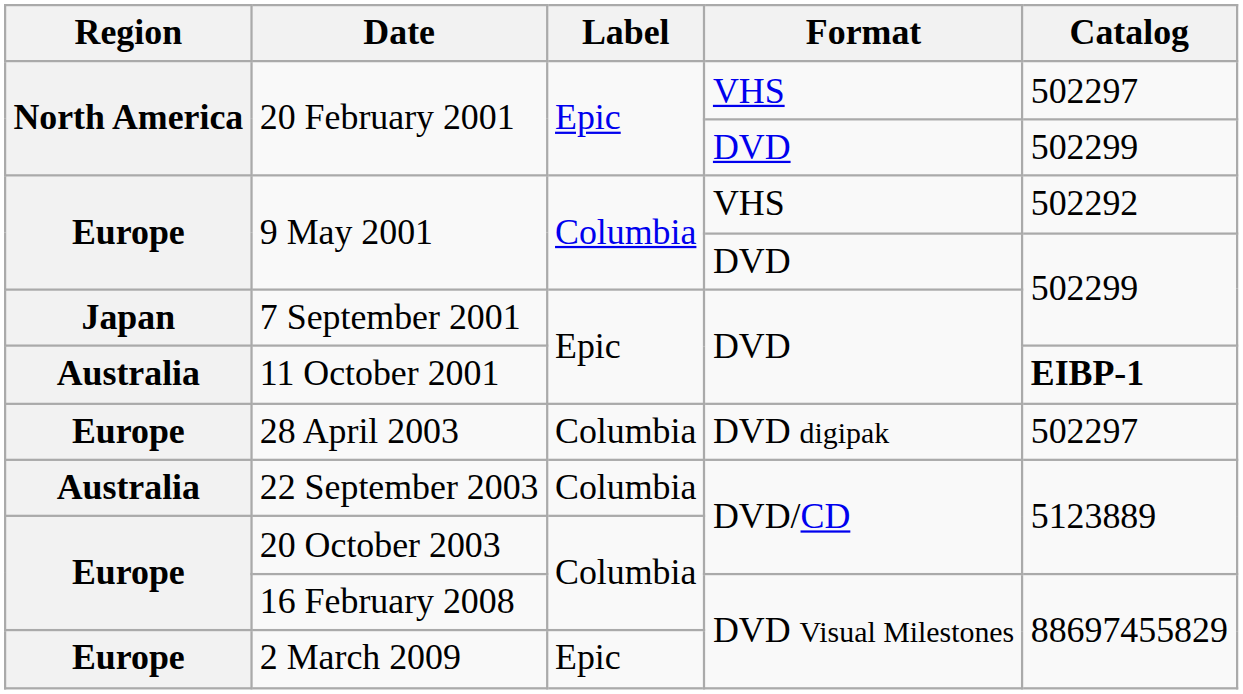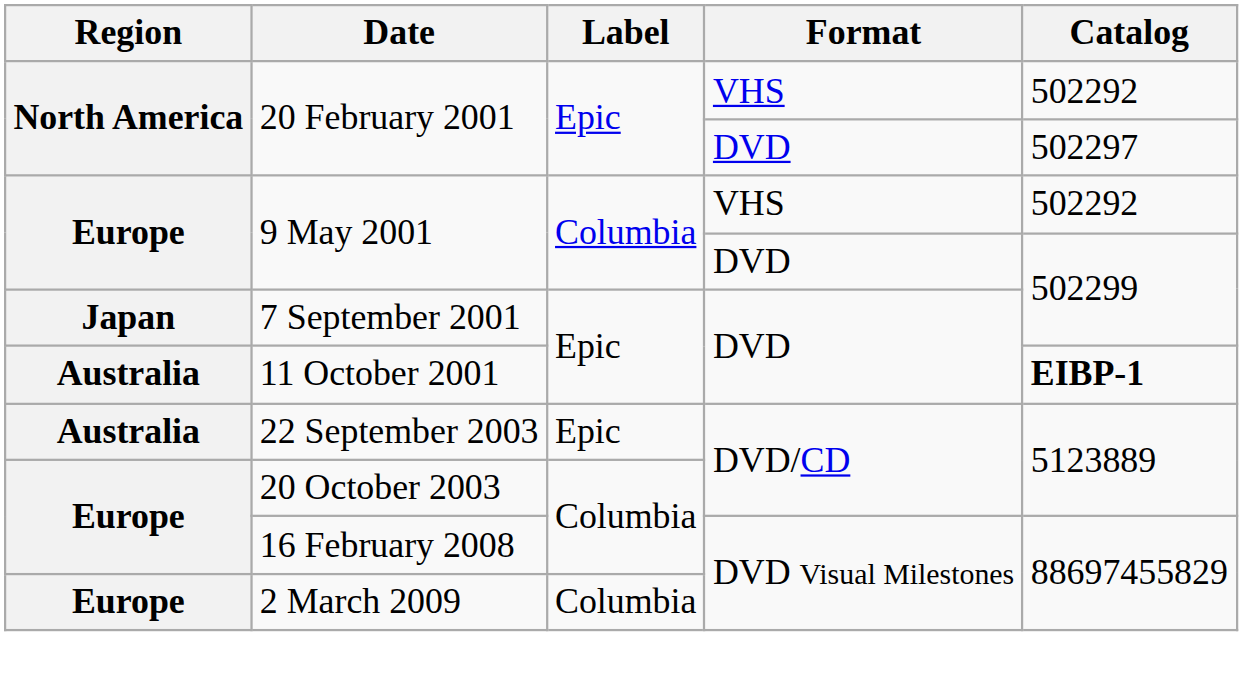 <table class="wikitable plainrowheaders">
 <tr>
 <th>Region</th>
 <th>Date</th>
 <th>Label</th>
 <th>Format</th>
 <th>Catalog</th>
 </tr>
 <tr>
 <th scope="row" rowspan="2">North America</th>
 <td rowspan="2">20 February 2001</td>
 <td rowspan="2"><a href='#'>Epic</a></td>
 <td><a href='#'>VHS</a></td>
-<td>502297</td>
+<td>502292</td>
 </tr>
 <tr>
 <td><a href='#'>DVD</a></td>
-<td>502299</td>
+<td>502297</td>
 </tr>
 <tr>
 <th scope="row" rowspan="2">Europe</th>
 <td rowspan="2">9 May 2001</td>
 <td rowspan="2"><a href='#'>Columbia</a></td>
 <td>VHS</td>
 <td>502292</td>
 </tr>
 <tr>
 <td>DVD</td>
 <td rowspan="2">502299</td>
 </tr>
 <tr>
 <th scope="row">Japan</th>
 <td>7 September 2001</td>
 <td rowspan="2">Epic</td>
 <td rowspan="2">DVD</td>
 </tr>
 <tr>
 <th scope="row">Australia</th>
 <td>11 October 2001</td>
 <td><strong>EIBP-1</strong></td>
 </tr>
 <tr>
-<th scope="row">Europe</th>
-<td>28 April 2003</td>
-<td>Columbia</td>
-<td>DVD <small>digipak</small></td>
-<td>502297</td>
-</tr>
-<tr>
 <th scope="row">Australia</th>
 <td>22 September 2003</td>
-<td>Columbia</td>
+<td>Epic</td>
 <td rowspan="2">DVD/<a href='#'>CD</a></td>
 <td rowspan="2">5123889</td>
 </tr>
 <tr>
 <th scope="row" rowspan="2">Europe</th>
 <td>20 October 2003</td>
 <td rowspan="2">Columbia</td>
 </tr>
 <tr>
 <td>16 February 2008</td>
 <td rowspan="2">DVD <small>Visual Milestones</small></td>
 <td rowspan="2">88697455829</td>
 </tr>
 <tr>
 <th scope="row">Europe</th>
 <td>2 March 2009</td>
-<td>Epic</td>
+<td>Columbia</td>
 </tr>
 </table>
